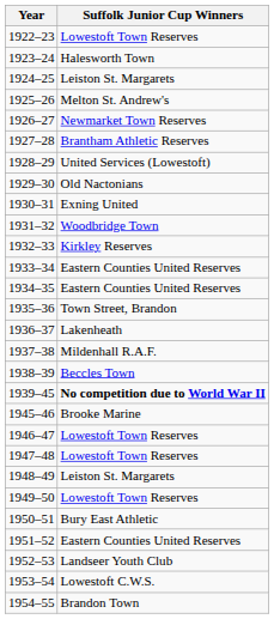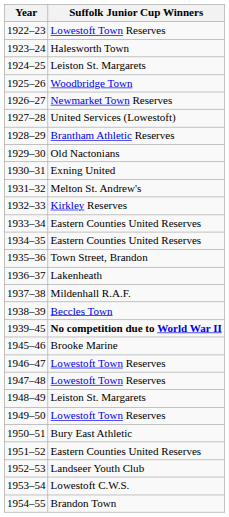 <table class="wikitable" style="float:left; margin-right:1em">
 <tr>
 <th>Year</th>
 <th>Suffolk Junior Cup Winners</th>
 </tr>
 <tr>
 <td>1922–23</td>
 <td><a href='#'>Lowestoft Town</a> Reserves</td>
 </tr>
 <tr>
 <td>1923–24</td>
 <td>Halesworth Town</td>
 </tr>
 <tr>
 <td>1924–25</td>
 <td>Leiston St. Margarets</td>
 </tr>
 <tr>
 <td>1925–26</td>
-<td>Melton St. Andrew's</td>
+<td><a href='#'>Woodbridge Town</a></td>
 </tr>
 <tr>
 <td>1926–27</td>
 <td><a href='#'>Newmarket Town</a> Reserves</td>
 </tr>
 <tr>
 <td>1927–28</td>
-<td><a href='#'>Brantham Athletic</a> Reserves</td>
+<td>United Services (Lowestoft)</td>
 </tr>
 <tr>
 <td>1928–29</td>
-<td>United Services (Lowestoft)</td>
+<td><a href='#'>Brantham Athletic</a> Reserves</td>
 </tr>
 <tr>
 <td>1929–30</td>
 <td>Old Nactonians</td>
 </tr>
 <tr>
 <td>1930–31</td>
 <td>Exning United</td>
 </tr>
 <tr>
 <td>1931–32</td>
-<td><a href='#'>Woodbridge Town</a></td>
+<td>Melton St. Andrew's</td>
 </tr>
 <tr>
 <td>1932–33</td>
 <td><a href='#'>Kirkley</a> Reserves</td>
 </tr>
 <tr>
 <td>1933–34</td>
 <td>Eastern Counties United Reserves</td>
 </tr>
 <tr>
 <td>1934–35</td>
 <td>Eastern Counties United Reserves</td>
 </tr>
 <tr>
 <td>1935–36</td>
 <td>Town Street, Brandon</td>
 </tr>
 <tr>
 <td>1936–37</td>
 <td>Lakenheath</td>
 </tr>
 <tr>
 <td>1937–38</td>
 <td>Mildenhall R.A.F.</td>
 </tr>
 <tr>
 <td>1938–39</td>
 <td><a href='#'>Beccles Town</a></td>
 </tr>
 <tr>
 <td>1939–45</td>
 <td><strong>No competition due to <a href='#'>World War II</a></strong></td>
 </tr>
 <tr>
 <td>1945–46</td>
 <td>Brooke Marine</td>
 </tr>
 <tr>
 <td>1946–47</td>
 <td><a href='#'>Lowestoft Town</a> Reserves</td>
 </tr>
 <tr>
 <td>1947–48</td>
 <td><a href='#'>Lowestoft Town</a> Reserves</td>
 </tr>
 <tr>
 <td>1948–49</td>
 <td>Leiston St. Margarets</td>
 </tr>
 <tr>
 <td>1949–50</td>
 <td><a href='#'>Lowestoft Town</a> Reserves</td>
 </tr>
 <tr>
 <td>1950–51</td>
 <td>Bury East Athletic</td>
 </tr>
 <tr>
 <td>1951–52</td>
 <td>Eastern Counties United Reserves</td>
 </tr>
 <tr>
 <td>1952–53</td>
 <td>Landseer Youth Club</td>
 </tr>
 <tr>
 <td>1953–54</td>
 <td>Lowestoft C.W.S.</td>
 </tr>
 <tr>
 <td>1954–55</td>
 <td>Brandon Town</td>
 </tr>
 </table>
